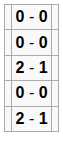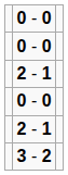 <table Class="wikitable">
 <tr>
 <td></td>
 <td><strong>0</strong> - <strong>0</strong></td>
 <td></td>
 </tr>
 <tr>
 <td></td>
 <td><strong>0</strong> - <strong>0</strong></td>
 <td></td>
 </tr>
 <tr>
 <td></td>
 <td><strong>2</strong> - <strong>1</strong></td>
 <td></td>
 </tr>
 <tr>
 <td></td>
 <td><strong>0</strong> - <strong>0</strong></td>
 <td></td>
 </tr>
 <tr>
 <td></td>
 <td><strong>2</strong> - <strong>1</strong></td>
 <td></td>
 </tr>
 <tr>
+<td></td>
+<td><strong>3</strong> - <strong>2</strong></td>
+<td></td>
+</tr>
+<tr>
 </tr>
 </table>
